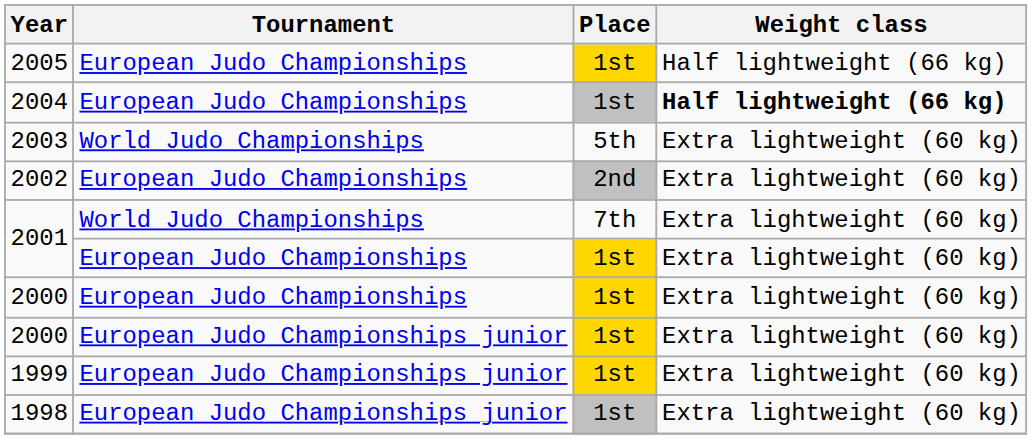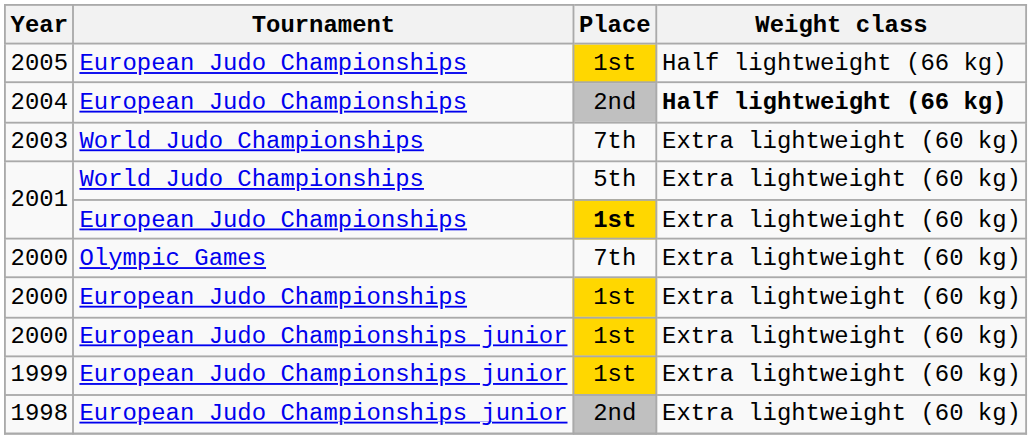 <table class=wikitable>
 <tr>
 <th>Year</th>
 <th>Tournament</th>
 <th>Place</th>
 <th>Weight class</th>
 </tr>
 <tr>
 <td>2005</td>
 <td><a href='#'>European Judo Championships</a></td>
 <td bgcolor="gold" align="center">1st</td>
 <td>Half lightweight (66 kg)</td>
 </tr>
 <tr>
 <td>2004</td>
 <td><a href='#'>European Judo Championships</a></td>
-<td bgcolor="silver" align="center">1st</td>
+<td bgcolor="silver" align="center">2nd</td>
 <td><strong>Half lightweight (66 kg)</strong></td>
 </tr>
 <tr>
 <td>2003</td>
 <td><a href='#'>World Judo Championships</a></td>
-<td align="center">5th</td>
-<td>Extra lightweight (60 kg)</td>
-</tr>
-<tr>
-<td>2002</td>
-<td><a href='#'>European Judo Championships</a></td>
-<td bgcolor="silver" align="center">2nd</td>
+<td align="center">7th</td>
 <td>Extra lightweight (60 kg)</td>
 </tr>
 <tr>
 <td rowspan=2>2001</td>
 <td><a href='#'>World Judo Championships</a></td>
-<td align="center">7th</td>
+<td align="center">5th</td>
 <td>Extra lightweight (60 kg)</td>
 </tr>
 <tr>
 <td><a href='#'>European Judo Championships</a></td>
-<td bgcolor="gold" align="center">1st</td>
+<td bgcolor="gold" align="center"><strong>1st</strong></td>
+<td>Extra lightweight (60 kg)</td>
+</tr>
+<tr>
+<td>2000</td>
+<td><a href='#'>Olympic Games</a></td>
+<td align="center">7th</td>
 <td>Extra lightweight (60 kg)</td>
 </tr>
 <tr>
 <td>2000</td>
 <td><a href='#'>European Judo Championships</a></td>
 <td bgcolor="gold" align="center">1st</td>
 <td>Extra lightweight (60 kg)</td>
 </tr>
 <tr>
 <td>2000</td>
 <td><a href='#'>European Judo Championships junior</a></td>
 <td bgcolor="gold" align="center">1st</td>
 <td>Extra lightweight (60 kg)</td>
 </tr>
 <tr>
 <td>1999</td>
 <td><a href='#'>European Judo Championships junior</a></td>
 <td bgcolor="gold" align="center">1st</td>
 <td>Extra lightweight (60 kg)</td>
 </tr>
 <tr>
 <td>1998</td>
 <td><a href='#'>European Judo Championships junior</a></td>
-<td bgcolor="silver" align="center">1st</td>
+<td bgcolor="silver" align="center">2nd</td>
 <td>Extra lightweight (60 kg)</td>
 </tr>
 <tr>
 </tr>
 </table>
